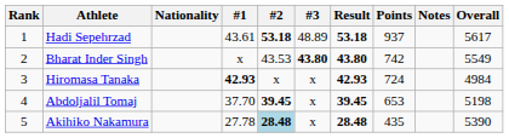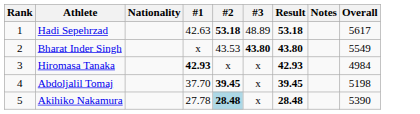 <table class="wikitable sortable" style="text-align:center">
 <tr>
 <th>Rank</th>
 <th>Athlete</th>
 <th>Nationality</th>
 <th>#1</th>
 <th>#2</th>
 <th>#3</th>
 <th>Result</th>
-<th>Points</th>
 <th>Notes</th>
 <th>Overall</th>
 </tr>
 <tr>
 <td>1</td>
 <td align=left><a href='#'>Hadi Sepehrzad</a></td>
 <td align=left></td>
-<td>43.61</td>
+<td>42.63</td>
 <td><strong>53.18</strong></td>
 <td>48.89</td>
 <td><strong>53.18</strong></td>
-<td>937</td>
 <td></td>
 <td>5617</td>
 </tr>
 <tr>
 <td>2</td>
 <td align=left><a href='#'>Bharat Inder Singh</a></td>
 <td align=left></td>
 <td>x</td>
 <td>43.53</td>
 <td><strong>43.80</strong></td>
 <td><strong>43.80</strong></td>
-<td>742</td>
 <td></td>
 <td>5549</td>
 </tr>
 <tr>
 <td>3</td>
 <td align=left><a href='#'>Hiromasa Tanaka</a></td>
 <td align=left></td>
 <td><strong>42.93</strong></td>
 <td>x</td>
 <td>x</td>
 <td><strong>42.93</strong></td>
-<td>724</td>
 <td></td>
 <td>4984</td>
 </tr>
 <tr>
 <td>4</td>
 <td align=left><a href='#'>Abdoljalil Tomaj</a></td>
 <td align=left></td>
 <td>37.70</td>
 <td><strong>39.45</strong></td>
 <td>x</td>
 <td><strong>39.45</strong></td>
-<td>653</td>
 <td></td>
 <td>5198</td>
 </tr>
 <tr>
 <td>5</td>
 <td align=left><a href='#'>Akihiko Nakamura</a></td>
 <td align=left></td>
 <td>27.78</td>
 <td style="background: lightblue;"><strong>28.48</strong></td>
 <td>x</td>
 <td><strong>28.48</strong></td>
-<td>435</td>
 <td></td>
 <td>5390</td>
 </tr>
 </table>
